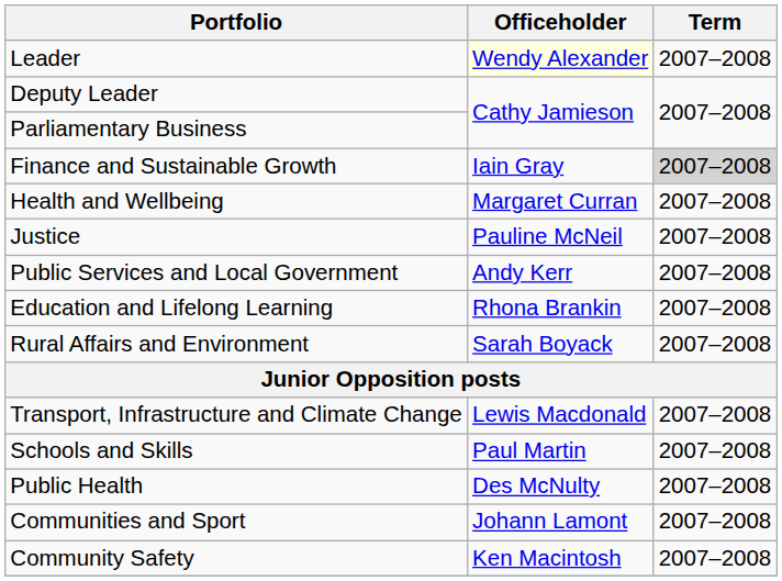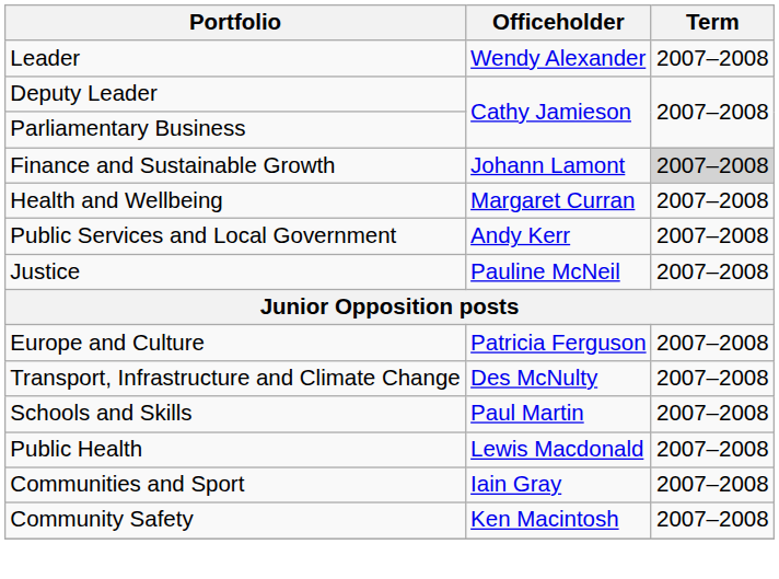 <table class="wikitable">
 <tr>
 <th>Portfolio</th>
 <th>Officeholder</th>
 <th>Term</th>
 </tr>
 <tr>
 <td>Leader</td>
-<td style="background: lightyellow;"><a href='#'>Wendy Alexander</a></td>
+<td><a href='#'>Wendy Alexander</a></td>
 <td>2007–2008</td>
 </tr>
 <tr>
 <td>Deputy Leader</td>
 <td rowspan="2"><a href='#'>Cathy Jamieson</a></td>
 <td rowspan="2">2007–2008</td>
 </tr>
 <tr>
 <td>Parliamentary Business</td>
 </tr>
 <tr>
 <td>Finance and Sustainable Growth</td>
-<td><a href='#'>Iain Gray</a></td>
+<td><a href='#'>Johann Lamont</a></td>
 <td style="background: lightgrey;">2007–2008</td>
 </tr>
 <tr>
 <td>Health and Wellbeing</td>
 <td><a href='#'>Margaret Curran</a></td>
 <td>2007–2008</td>
 </tr>
 <tr>
-<td>Justice</td>
-<td><a href='#'>Pauline McNeil</a></td>
-<td>2007–2008</td>
-</tr>
-<tr>
 <td>Public Services and Local Government</td>
 <td><a href='#'>Andy Kerr</a></td>
 <td>2007–2008</td>
 </tr>
 <tr>
-<td>Education and Lifelong Learning</td>
-<td><a href='#'>Rhona Brankin</a></td>
-<td>2007–2008</td>
-</tr>
-<tr>
-<td>Rural Affairs and Environment</td>
-<td><a href='#'>Sarah Boyack</a></td>
+<td>Justice</td>
+<td><a href='#'>Pauline McNeil</a></td>
 <td>2007–2008</td>
 </tr>
 <tr>
 <th colspan="3">Junior Opposition posts</th>
 </tr>
 <tr>
+<td>Europe and Culture</td>
+<td><a href='#'>Patricia Ferguson</a></td>
+<td>2007–2008</td>
+</tr>
+<tr>
 <td>Transport, Infrastructure and Climate Change</td>
-<td><a href='#'>Lewis Macdonald</a></td>
+<td><a href='#'>Des McNulty</a></td>
 <td>2007–2008</td>
 </tr>
 <tr>
 <td>Schools and Skills</td>
 <td><a href='#'>Paul Martin</a></td>
 <td>2007–2008</td>
 </tr>
 <tr>
 <td>Public Health</td>
-<td><a href='#'>Des McNulty</a></td>
+<td><a href='#'>Lewis Macdonald</a></td>
 <td>2007–2008</td>
 </tr>
 <tr>
 <td>Communities and Sport</td>
-<td><a href='#'>Johann Lamont</a></td>
+<td><a href='#'>Iain Gray</a></td>
 <td>2007–2008</td>
 </tr>
 <tr>
 <td>Community Safety</td>
 <td><a href='#'>Ken Macintosh</a></td>
 <td>2007–2008</td>
 </tr>
 <tr>
 </tr>
 </table>
